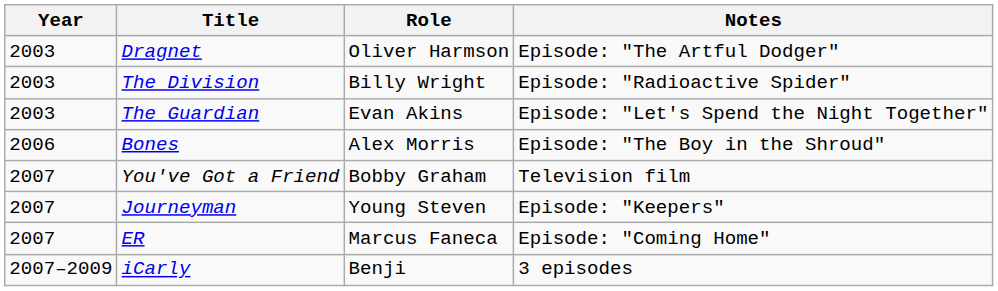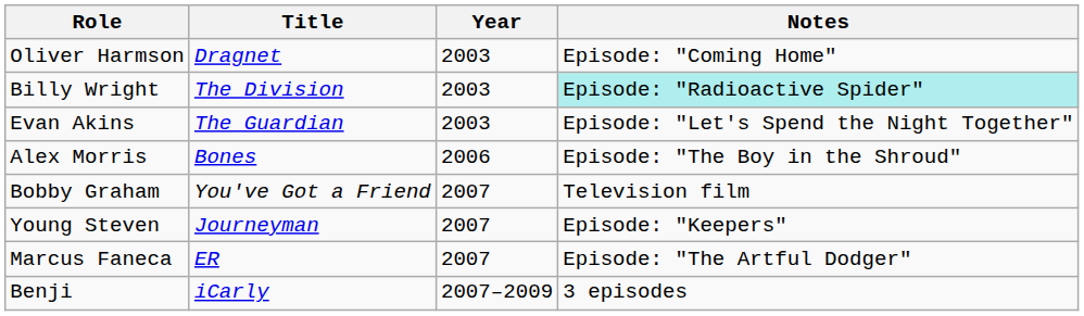 <table class="wikitable sortable">
 <tr>
+<th>Role</th>
+<th>Title</th>
 <th>Year</th>
-<th>Title</th>
-<th>Role</th>
 <th>Notes</th>
 </tr>
 <tr>
+<td>Oliver Harmson</td>
+<td><a href='#'><em>Dragnet</em></a></td>
 <td>2003</td>
-<td><a href='#'><em>Dragnet</em></a></td>
-<td>Oliver Harmson</td>
+<td>Episode: "Coming Home"</td>
+</tr>
+<tr>
+<td>Billy Wright</td>
+<td><em><a href='#'>The Division</a></em></td>
+<td>2003</td>
+<td style="background: paleturquoise;">Episode: "Radioactive Spider"</td>
+</tr>
+<tr>
+<td>Evan Akins</td>
+<td><a href='#'><em>The Guardian</em></a></td>
+<td>2003</td>
+<td>Episode: "Let's Spend the Night Together"</td>
+</tr>
+<tr>
+<td>Alex Morris</td>
+<td><a href='#'><em>Bones</em></a></td>
+<td>2006</td>
+<td>Episode: "The Boy in the Shroud"</td>
+</tr>
+<tr>
+<td>Bobby Graham</td>
+<td><em>You've Got a Friend</em></td>
+<td>2007</td>
+<td>Television film</td>
+</tr>
+<tr>
+<td>Young Steven</td>
+<td><a href='#'><em>Journeyman</em></a></td>
+<td>2007</td>
+<td>Episode: "Keepers"</td>
+</tr>
+<tr>
+<td>Marcus Faneca</td>
+<td><a href='#'><em>ER</em></a></td>
+<td>2007</td>
 <td>Episode: "The Artful Dodger"</td>
 </tr>
 <tr>
-<td>2003</td>
-<td><em><a href='#'>The Division</a></em></td>
-<td>Billy Wright</td>
-<td>Episode: "Radioactive Spider"</td>
-</tr>
-<tr>
-<td>2003</td>
-<td><a href='#'><em>The Guardian</em></a></td>
-<td>Evan Akins</td>
-<td>Episode: "Let's Spend the Night Together"</td>
-</tr>
-<tr>
-<td>2006</td>
-<td><a href='#'><em>Bones</em></a></td>
-<td>Alex Morris</td>
-<td>Episode: "The Boy in the Shroud"</td>
-</tr>
-<tr>
-<td>2007</td>
-<td><em>You've Got a Friend</em></td>
-<td>Bobby Graham</td>
-<td>Television film</td>
-</tr>
-<tr>
-<td>2007</td>
-<td><a href='#'><em>Journeyman</em></a></td>
-<td>Young Steven</td>
-<td>Episode: "Keepers"</td>
-</tr>
-<tr>
-<td>2007</td>
-<td><a href='#'><em>ER</em></a></td>
-<td>Marcus Faneca</td>
-<td>Episode: "Coming Home"</td>
-</tr>
-<tr>
+<td>Benji</td>
+<td><em><a href='#'>iCarly</a></em></td>
 <td>2007–2009</td>
-<td><em><a href='#'>iCarly</a></em></td>
-<td>Benji</td>
 <td>3 episodes</td>
 </tr>
 </table>
